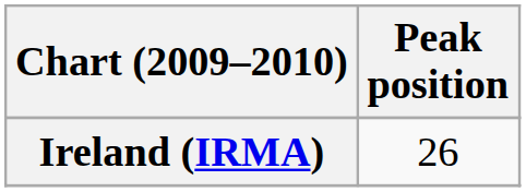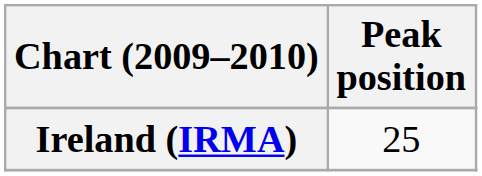 <table class="wikitable sortable plainrowheaders">
 <tr>
 <th>Chart (2009–2010)</th>
 <th>Peak<br>position</th>
 </tr>
 <tr>
 </tr>
 <tr>
 </tr>
 <tr>
 </tr>
 <tr>
 </tr>
 <tr>
 </tr>
 <tr>
 </tr>
 <tr>
 </tr>
 <tr>
 </tr>
 <tr>
 </tr>
 <tr>
 <th scope="row">Ireland (<a href='#'>IRMA</a>)</th>
-<td style="text-align:center;">26</td>
+<td style="text-align:center;">25</td>
 </tr>
 <tr>
 </tr>
 <tr>
 </tr>
 <tr>
 </tr>
 <tr>
 </tr>
 <tr>
 </tr>
 <tr>
 </tr>
 <tr>
 </tr>
 <tr>
 </tr>
 <tr>
 </tr>
 <tr>
 </tr>
 </table>
